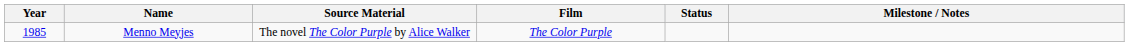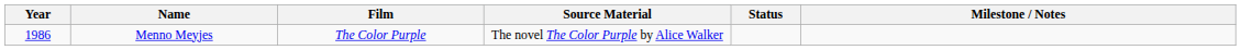 <table class="wikitable" style="text-align: center">
 <tr ---- bgcolor="#ebf5ff">
 <th width="075">Year</th>
 <th width="250">Name</th>
+<th width="250">Film</th>
 <th width="300">Source Material</th>
-<th width="250">Film</th>
 <th width="080">Status</th>
 <th width="535">Milestone / Notes</th>
 </tr>
 <tr>
-<td><a href='#'>1985</a></td>
+<td><a href='#'>1986</a></td>
 <td><a href='#'>Menno Meyjes</a></td>
+<td><em><a href='#'>The Color Purple</a></em></td>
 <td>The novel <em><a href='#'>The Color Purple</a></em> by <a href='#'>Alice Walker</a></td>
-<td><em><a href='#'>The Color Purple</a></em></td>
 <td></td>
 <td></td>
 </tr>
 </table>
